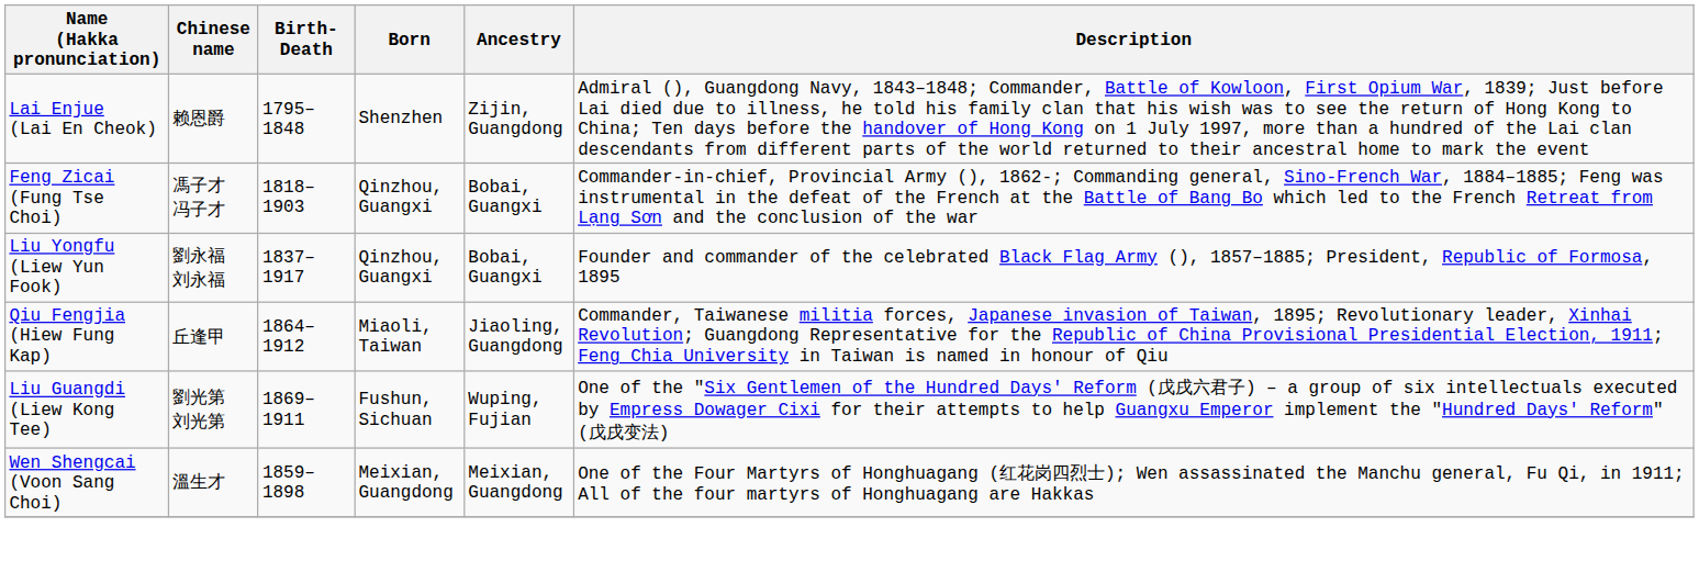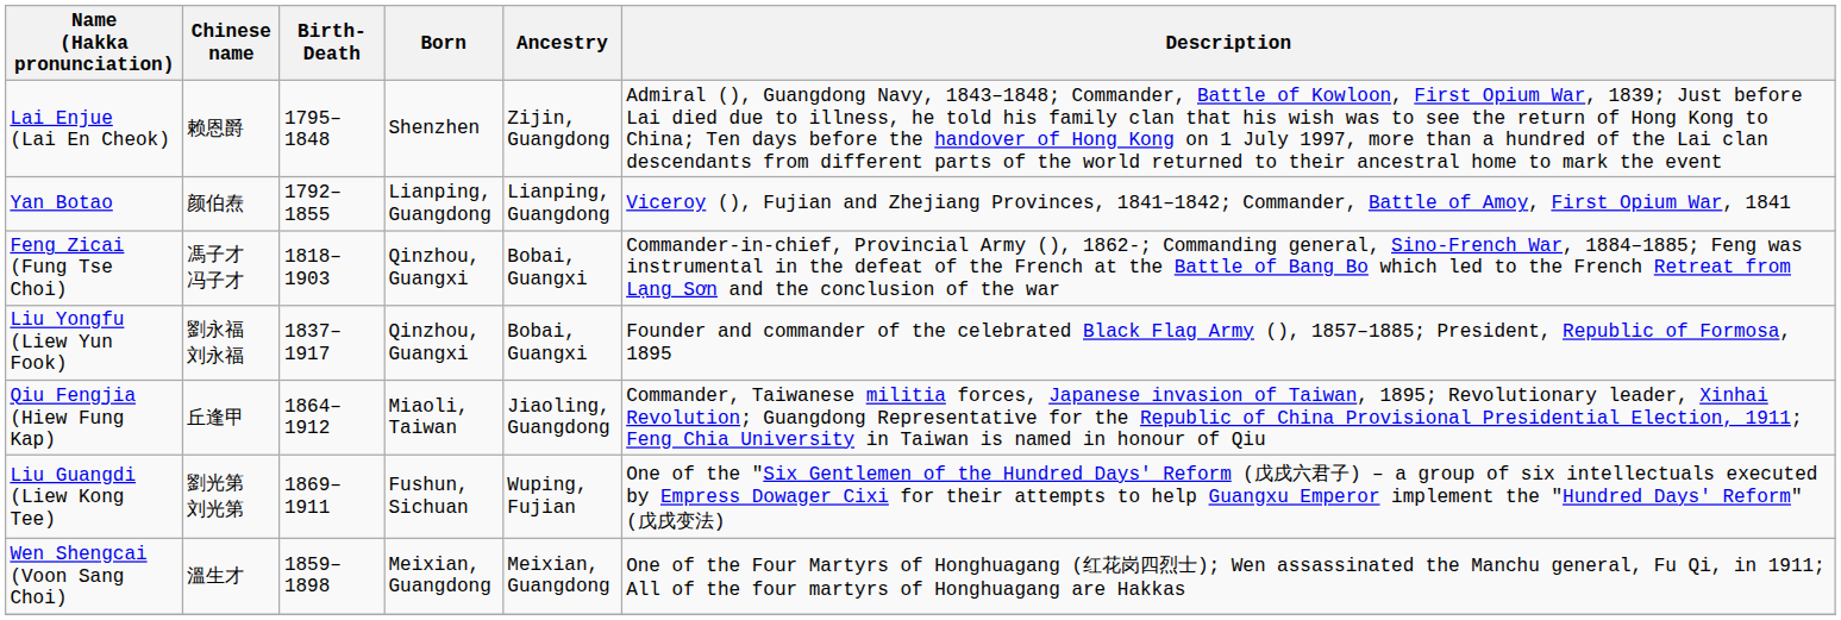 <table class="wikitable">
 <tr>
 <th width="115">Name<br>(Hakka pronunciation)</th>
 <th width="60">Chinese name</th>
 <th width="65">Birth-Death</th>
 <th width="75">Born</th>
 <th width="75">Ancestry</th>
 <th>Description</th>
 </tr>
 <tr>
 <td><a href='#'>Lai Enjue</a> <br>(Lai En Cheok)</td>
 <td>赖恩爵</td>
 <td>1795–1848</td>
 <td>Shenzhen</td>
 <td>Zijin, Guangdong</td>
 <td>Admiral (), Guangdong Navy, 1843–1848; Commander, <a href='#'>Battle of Kowloon</a>, <a href='#'>First Opium War</a>, 1839; Just before Lai died due to illness, he told his family clan that his wish was to see the return of Hong Kong to China; Ten days before the <a href='#'>handover of Hong Kong</a> on 1 July 1997, more than a hundred of the Lai clan descendants from different parts of the world returned to their ancestral home to mark the event</td>
+</tr>
+<tr>
+<td><a href='#'>Yan Botao</a></td>
+<td>颜伯焘</td>
+<td>1792–1855</td>
+<td>Lianping, Guangdong</td>
+<td>Lianping, Guangdong</td>
+<td><a href='#'>Viceroy</a> (), Fujian and Zhejiang Provinces, 1841–1842; Commander, <a href='#'>Battle of Amoy</a>, <a href='#'>First Opium War</a>, 1841</td>
 </tr>
 <tr>
 <td><a href='#'>Feng Zicai</a><br>(Fung Tse Choi)</td>
 <td>馮子才<br>冯子才</td>
 <td>1818–1903</td>
 <td>Qinzhou, Guangxi</td>
 <td>Bobai, Guangxi</td>
 <td>Commander-in-chief, Provincial Army (), 1862-; Commanding general, <a href='#'>Sino-French War</a>, 1884–1885; Feng was instrumental in the defeat of the French at the <a href='#'>Battle of Bang Bo</a> which led to the French <a href='#'>Retreat from Lạng Sơn</a> and the conclusion of the war</td>
 </tr>
 <tr>
 <td><a href='#'>Liu Yongfu</a><br>(Liew Yun Fook)</td>
 <td>劉永福<br>刘永福</td>
 <td>1837–1917</td>
 <td>Qinzhou, Guangxi</td>
 <td>Bobai, Guangxi</td>
 <td>Founder and commander of the celebrated <a href='#'>Black Flag Army</a> (), 1857–1885; President, <a href='#'>Republic of Formosa</a>, 1895</td>
 </tr>
 <tr>
 <td><a href='#'>Qiu Fengjia</a><br>(Hiew Fung Kap)</td>
 <td>丘逢甲</td>
 <td>1864–1912</td>
 <td>Miaoli, Taiwan</td>
 <td>Jiaoling, Guangdong</td>
 <td>Commander, Taiwanese <a href='#'>militia</a> forces, <a href='#'>Japanese invasion of Taiwan</a>, 1895; Revolutionary leader, <a href='#'>Xinhai Revolution</a>; Guangdong Representative for the <a href='#'>Republic of China Provisional Presidential Election, 1911</a>; <a href='#'>Feng Chia University</a> in Taiwan is named in honour of Qiu</td>
 </tr>
 <tr>
 <td><a href='#'>Liu Guangdi</a> <br>(Liew Kong Tee)</td>
 <td>劉光第<br>刘光第</td>
 <td>1869–1911</td>
 <td>Fushun, Sichuan</td>
 <td>Wuping, Fujian</td>
 <td>One of the "<a href='#'>Six Gentlemen of the Hundred Days' Reform</a> (戊戌六君子) – a group of six intellectuals executed by <a href='#'>Empress Dowager Cixi</a> for their attempts to help <a href='#'>Guangxu Emperor</a> implement the "<a href='#'>Hundred Days' Reform</a>" (戊戌变法)</td>
 </tr>
 <tr>
 <td><a href='#'>Wen Shengcai</a> <br>(Voon Sang Choi)</td>
 <td>溫生才</td>
 <td>1859–1898</td>
 <td>Meixian, Guangdong</td>
 <td>Meixian, Guangdong</td>
 <td>One of the Four Martyrs of Honghuagang (红花岗四烈士); Wen assassinated the Manchu general, Fu Qi, in 1911; All of the four martyrs of Honghuagang are Hakkas</td>
 </tr>
 <tr>
 </tr>
 </table>
